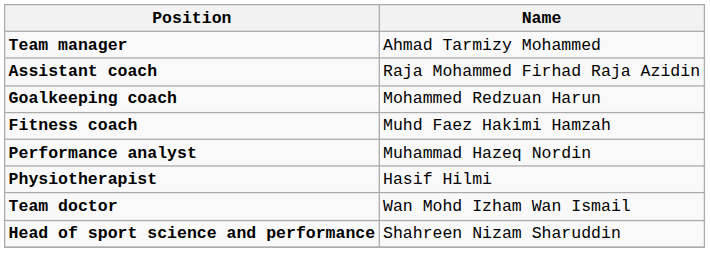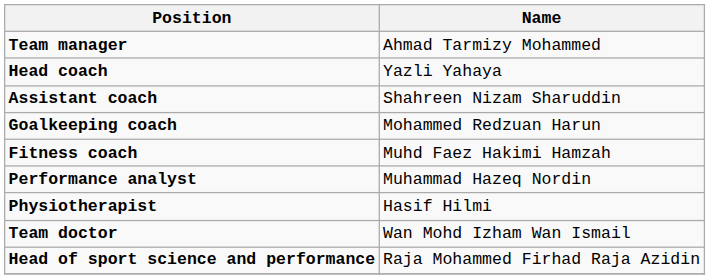 <table class="wikitable">
 <tr>
 <th>Position</th>
 <th>Name</th>
 </tr>
 <tr>
 <td><strong>Team manager</strong></td>
 <td> Ahmad Tarmizy Mohammed</td>
 </tr>
 <tr>
+<td><strong>Head coach</strong></td>
+<td> Yazli Yahaya</td>
+</tr>
+<tr>
 <td><strong>Assistant coach</strong></td>
-<td> Raja Mohammed Firhad Raja Azidin</td>
+<td> Shahreen Nizam Sharuddin</td>
 </tr>
 <tr>
 <td><strong>Goalkeeping coach</strong></td>
 <td> Mohammed Redzuan Harun</td>
 </tr>
 <tr>
 <td><strong>Fitness coach</strong></td>
 <td> Muhd Faez Hakimi Hamzah</td>
 </tr>
 <tr>
 <td><strong>Performance analyst</strong></td>
 <td> Muhammad Hazeq Nordin</td>
 </tr>
 <tr>
 <td><strong>Physiotherapist</strong></td>
 <td> Hasif Hilmi</td>
 </tr>
 <tr>
 <td><strong>Team doctor</strong></td>
 <td> Wan Mohd Izham Wan Ismail</td>
 </tr>
 <tr>
 <td><strong>Head of sport science and performance</strong></td>
-<td> Shahreen Nizam Sharuddin</td>
+<td> Raja Mohammed Firhad Raja Azidin</td>
 </tr>
 <tr>
 </tr>
 </table>
